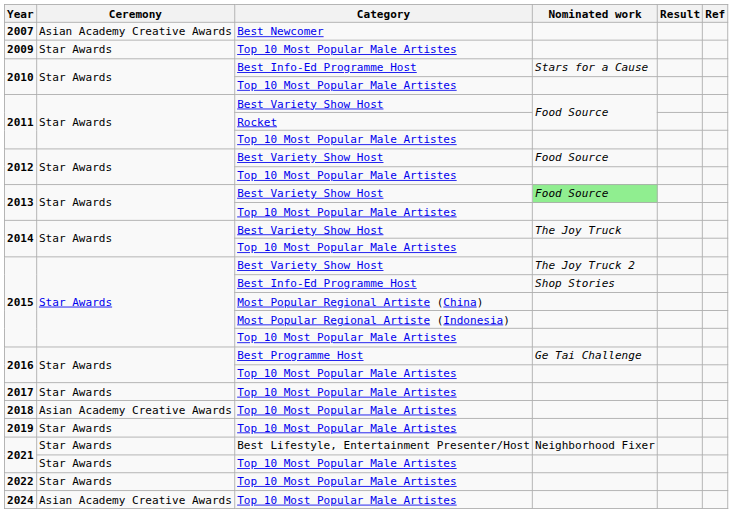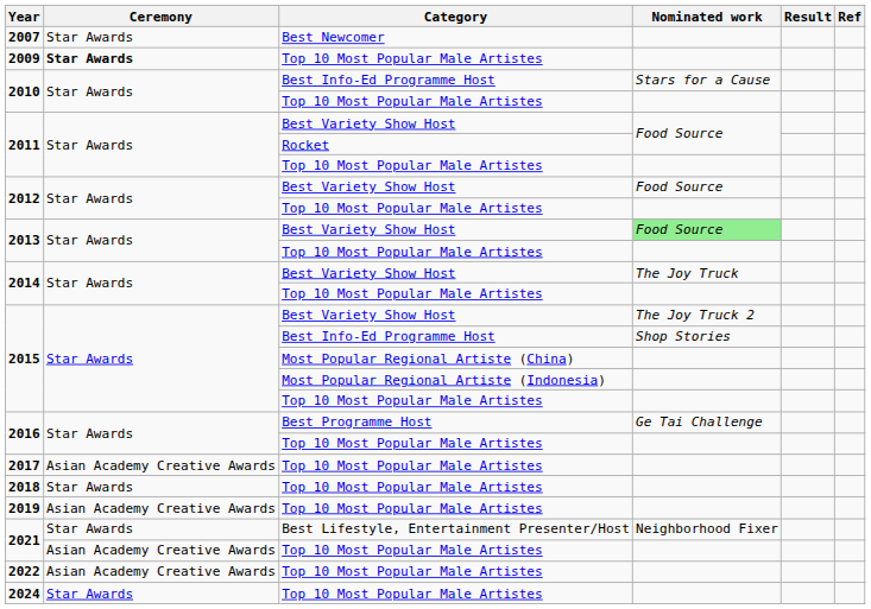 <table class="wikitable sortable">
 <tr>
 <th>Year</th>
 <th>Ceremony</th>
 <th>Category</th>
 <th>Nominated work</th>
 <th>Result</th>
 <th class="unsortable">Ref</th>
 </tr>
 <tr>
 <td><strong>2007</strong></td>
-<td>Asian Academy Creative Awards</td>
+<td>Star Awards</td>
 <td><a href='#'>Best Newcomer</a></td>
 <td></td>
 <td></td>
 <td></td>
 </tr>
 <tr>
 <td><strong>2009</strong></td>
-<td>Star Awards</td>
+<td><strong>Star Awards</strong></td>
 <td><a href='#'>Top 10 Most Popular Male Artistes</a></td>
 <td></td>
 <td></td>
 <td></td>
 </tr>
 <tr>
 <td rowspan="2"><strong>2010</strong></td>
 <td rowspan="2">Star Awards</td>
 <td><a href='#'>Best Info-Ed Programme Host</a></td>
 <td><em>Stars for a Cause</em></td>
 <td></td>
 <td></td>
 </tr>
 <tr>
 <td><a href='#'>Top 10 Most Popular Male Artistes</a></td>
 <td></td>
 <td></td>
 <td></td>
 </tr>
 <tr>
 <td rowspan="3"><strong>2011</strong></td>
 <td rowspan="3">Star Awards</td>
 <td><a href='#'>Best Variety Show Host</a></td>
 <td rowspan="2"><em>Food Source</em></td>
 <td></td>
 <td></td>
 </tr>
 <tr>
 <td><a href='#'>Rocket</a></td>
 <td></td>
 <td></td>
 </tr>
 <tr>
 <td><a href='#'>Top 10 Most Popular Male Artistes</a></td>
 <td></td>
 <td></td>
 <td></td>
 </tr>
 <tr>
 <td rowspan="2"><strong>2012</strong></td>
 <td rowspan="2">Star Awards</td>
 <td><a href='#'>Best Variety Show Host</a></td>
 <td><em>Food Source</em></td>
 <td></td>
 <td></td>
 </tr>
 <tr>
 <td><a href='#'>Top 10 Most Popular Male Artistes</a></td>
 <td></td>
 <td></td>
 <td></td>
 </tr>
 <tr>
 <td rowspan="2"><strong>2013</strong></td>
 <td rowspan="2">Star Awards</td>
 <td><a href='#'>Best Variety Show Host</a></td>
 <td style="background: lightgreen;"><em>Food Source</em></td>
 <td></td>
 <td></td>
 </tr>
 <tr>
 <td><a href='#'>Top 10 Most Popular Male Artistes</a></td>
 <td></td>
 <td></td>
 <td></td>
 </tr>
 <tr>
 <td rowspan="2"><strong>2014</strong></td>
 <td rowspan="2">Star Awards</td>
 <td><a href='#'>Best Variety Show Host</a></td>
 <td><em>The Joy Truck</em></td>
 <td></td>
 <td></td>
 </tr>
 <tr>
 <td><a href='#'>Top 10 Most Popular Male Artistes</a></td>
 <td></td>
 <td></td>
 <td></td>
 </tr>
 <tr>
 <td rowspan="5"><strong>2015</strong></td>
 <td rowspan="5"><a href='#'>Star Awards</a></td>
 <td><a href='#'>Best Variety Show Host</a></td>
 <td><em>The Joy Truck 2</em></td>
 <td></td>
 <td></td>
 </tr>
 <tr>
 <td><a href='#'>Best Info-Ed Programme Host</a></td>
 <td><em>Shop Stories</em></td>
 <td></td>
 <td></td>
 </tr>
 <tr>
 <td><a href='#'>Most Popular Regional Artiste</a> (<a href='#'>China</a>)</td>
 <td></td>
 <td></td>
 <td></td>
 </tr>
 <tr>
 <td><a href='#'>Most Popular Regional Artiste</a> (<a href='#'>Indonesia</a>)</td>
 <td></td>
 <td></td>
 <td></td>
 </tr>
 <tr>
 <td><a href='#'>Top 10 Most Popular Male Artistes</a></td>
 <td></td>
 <td></td>
 <td></td>
 </tr>
 <tr>
 <td rowspan="2"><strong>2016</strong></td>
 <td rowspan="2">Star Awards</td>
 <td><a href='#'>Best Programme Host</a></td>
 <td><em>Ge Tai Challenge</em></td>
 <td></td>
 <td></td>
 </tr>
 <tr>
 <td><a href='#'>Top 10 Most Popular Male Artistes</a></td>
 <td></td>
 <td></td>
 <td></td>
 </tr>
 <tr>
 <td><strong>2017</strong></td>
+<td>Asian Academy Creative Awards</td>
+<td><a href='#'>Top 10 Most Popular Male Artistes</a></td>
+<td></td>
+<td></td>
+<td></td>
+</tr>
+<tr>
+<td><strong>2018</strong></td>
 <td>Star Awards</td>
 <td><a href='#'>Top 10 Most Popular Male Artistes</a></td>
 <td></td>
 <td></td>
 <td></td>
 </tr>
 <tr>
-<td><strong>2018</strong></td>
+<td><strong>2019</strong></td>
 <td>Asian Academy Creative Awards</td>
-<td><a href='#'>Top 10 Most Popular Male Artistes</a></td>
-<td></td>
-<td></td>
-<td></td>
-</tr>
-<tr>
-<td><strong>2019</strong></td>
-<td>Star Awards</td>
 <td><a href='#'>Top 10 Most Popular Male Artistes</a></td>
 <td></td>
 <td></td>
 <td></td>
 </tr>
 <tr>
 <td rowspan="2"><strong>2021</strong></td>
 <td>Star Awards</td>
 <td>Best Lifestyle, Entertainment Presenter/Host</td>
 <td>Neighborhood Fixer</td>
 <td></td>
 <td></td>
 </tr>
 <tr>
-<td>Star Awards</td>
+<td>Asian Academy Creative Awards</td>
 <td><a href='#'>Top 10 Most Popular Male Artistes</a></td>
 <td></td>
 <td></td>
 <td></td>
 </tr>
 <tr>
 <td><strong>2022</strong></td>
-<td>Star Awards</td>
+<td>Asian Academy Creative Awards</td>
 <td><a href='#'>Top 10 Most Popular Male Artistes</a></td>
 <td></td>
 <td></td>
 <td></td>
 </tr>
 <tr>
 <td><strong>2024</strong></td>
-<td>Asian Academy Creative Awards</td>
+<td><a href='#'>Star Awards</a></td>
 <td><a href='#'>Top 10 Most Popular Male Artistes</a></td>
 <td></td>
 <td></td>
 <td></td>
 </tr>
 </table>
